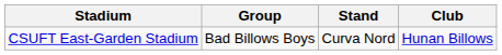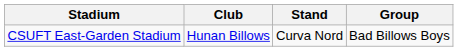 <table class="wikitable">
 <tr>
 <th>Stadium</th>
+<th>Club</th>
+<th>Stand</th>
 <th>Group</th>
-<th>Stand</th>
-<th>Club</th>
 </tr>
 <tr>
 <td style="text-align:left;"><a href='#'>CSUFT East-Garden Stadium</a></td>
+<td><a href='#'>Hunan Billows</a></td>
+<td>Curva Nord</td>
 <td>Bad Billows Boys</td>
-<td>Curva Nord</td>
-<td><a href='#'>Hunan Billows</a></td>
 </tr>
 </table>
